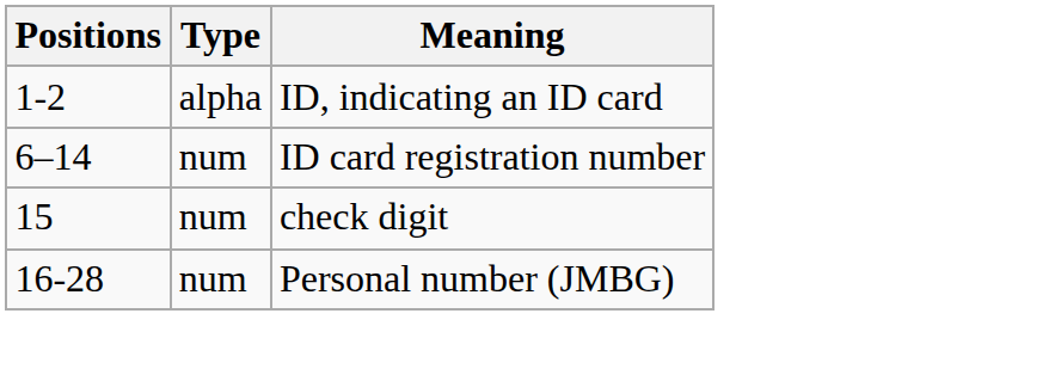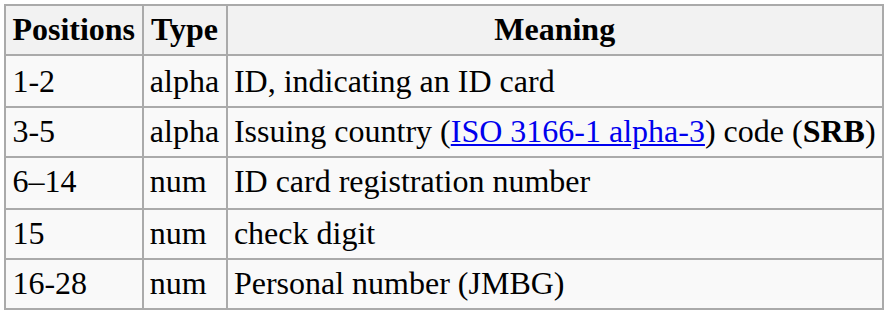 <table class="wikitable">
 <tr>
 <th>Positions</th>
 <th>Type</th>
 <th>Meaning</th>
 </tr>
 <tr>
 <td>1-2</td>
 <td>alpha</td>
 <td>ID, indicating an ID card</td>
+</tr>
+<tr>
+<td>3-5</td>
+<td>alpha</td>
+<td>Issuing country (<a href='#'>ISO 3166-1 alpha-3</a>) code (<strong>SRB</strong>)</td>
 </tr>
 <tr>
 <td>6–14</td>
 <td>num</td>
 <td>ID card registration number</td>
 </tr>
 <tr>
 <td>15</td>
 <td>num</td>
 <td>check digit</td>
 </tr>
 <tr>
 <td>16-28</td>
 <td>num</td>
 <td>Personal number (JMBG)</td>
 </tr>
 </table>
